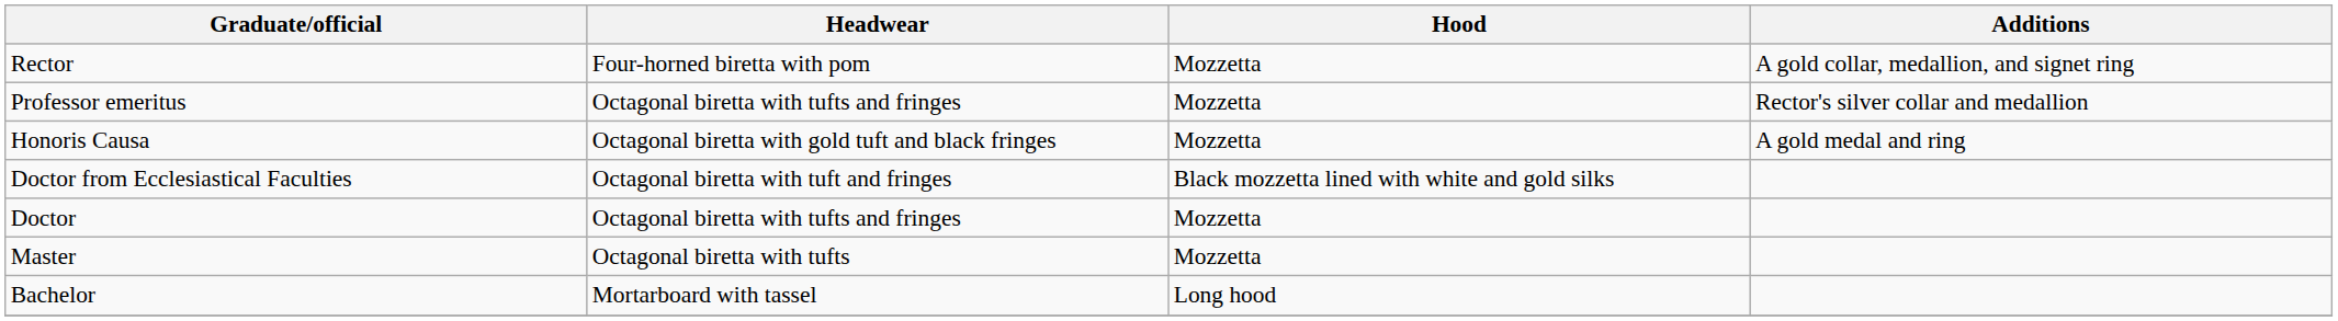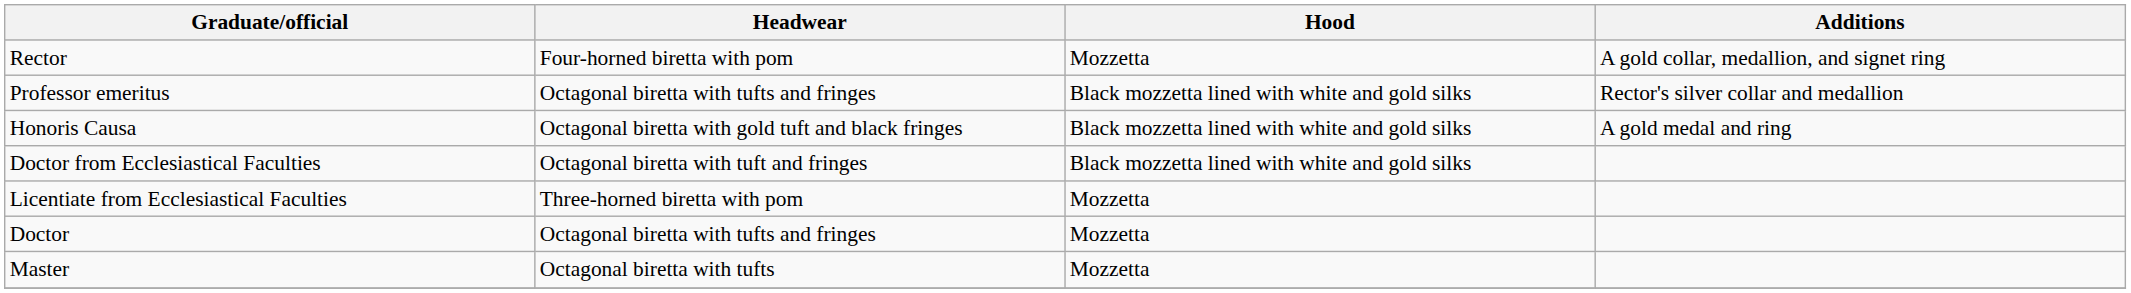 <table class="wikitable" width="95%" style="font-size: 95%">
 <tr>
 <th width=25%>Graduate/official</th>
 <th width=25%>Headwear</th>
 <th width=25%>Hood</th>
 <th width=25%>Additions</th>
 </tr>
 <tr>
 <td>Rector</td>
 <td>Four-horned biretta with pom</td>
 <td>Mozzetta</td>
 <td>A gold collar, medallion, and signet ring</td>
 </tr>
 <tr>
 <td>Professor emeritus</td>
 <td>Octagonal biretta with tufts and fringes</td>
-<td>Mozzetta</td>
+<td>Black mozzetta lined with white and gold silks</td>
 <td>Rector's silver collar and medallion</td>
 </tr>
 <tr>
 <td>Honoris Causa</td>
 <td>Octagonal biretta with gold tuft and black fringes</td>
-<td>Mozzetta</td>
+<td>Black mozzetta lined with white and gold silks</td>
 <td>A gold medal and ring</td>
 </tr>
 <tr>
 <td>Doctor from Ecclesiastical Faculties</td>
 <td>Octagonal biretta with tuft and fringes</td>
 <td>Black mozzetta lined with white and gold silks</td>
+<td></td>
+</tr>
+<tr>
+<td>Licentiate from Ecclesiastical Faculties</td>
+<td>Three-horned biretta with pom</td>
+<td>Mozzetta</td>
 <td></td>
 </tr>
 <tr>
 <td>Doctor</td>
 <td>Octagonal biretta with tufts and fringes</td>
 <td>Mozzetta</td>
 <td></td>
 </tr>
 <tr>
 <td>Master</td>
 <td>Octagonal biretta with tufts</td>
 <td>Mozzetta</td>
 <td></td>
 </tr>
 <tr>
-<td>Bachelor</td>
-<td>Mortarboard with tassel</td>
-<td>Long hood</td>
-<td></td>
-</tr>
-<tr>
 </tr>
 </table>
